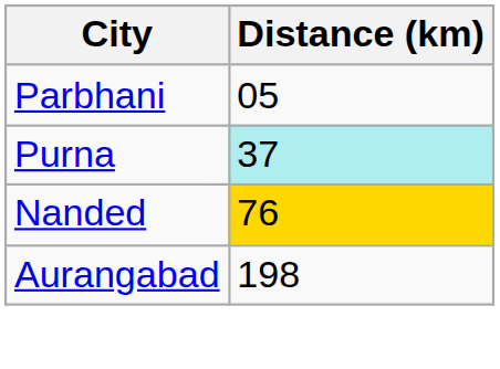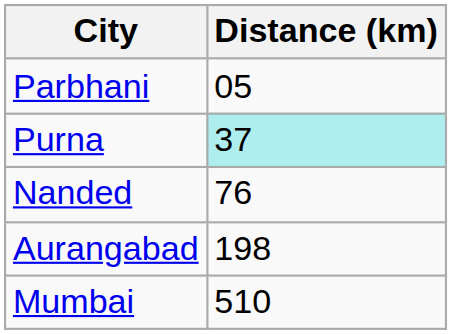 <table class="wikitable">
 <tr>
 <th>City</th>
 <th>Distance (km)</th>
 </tr>
 <tr>
 <td><a href='#'>Parbhani</a></td>
 <td>05</td>
 </tr>
 <tr>
 <td><a href='#'>Purna</a></td>
 <td style="background: paleturquoise;">37</td>
 </tr>
 <tr>
 <td><a href='#'>Nanded</a></td>
-<td style="background: gold;">76</td>
+<td>76</td>
 </tr>
 <tr>
 <td><a href='#'>Aurangabad</a></td>
 <td>198</td>
 </tr>
+<tr>
+<td><a href='#'>Mumbai</a></td>
+<td>510</td>
+</tr>
 </table>
